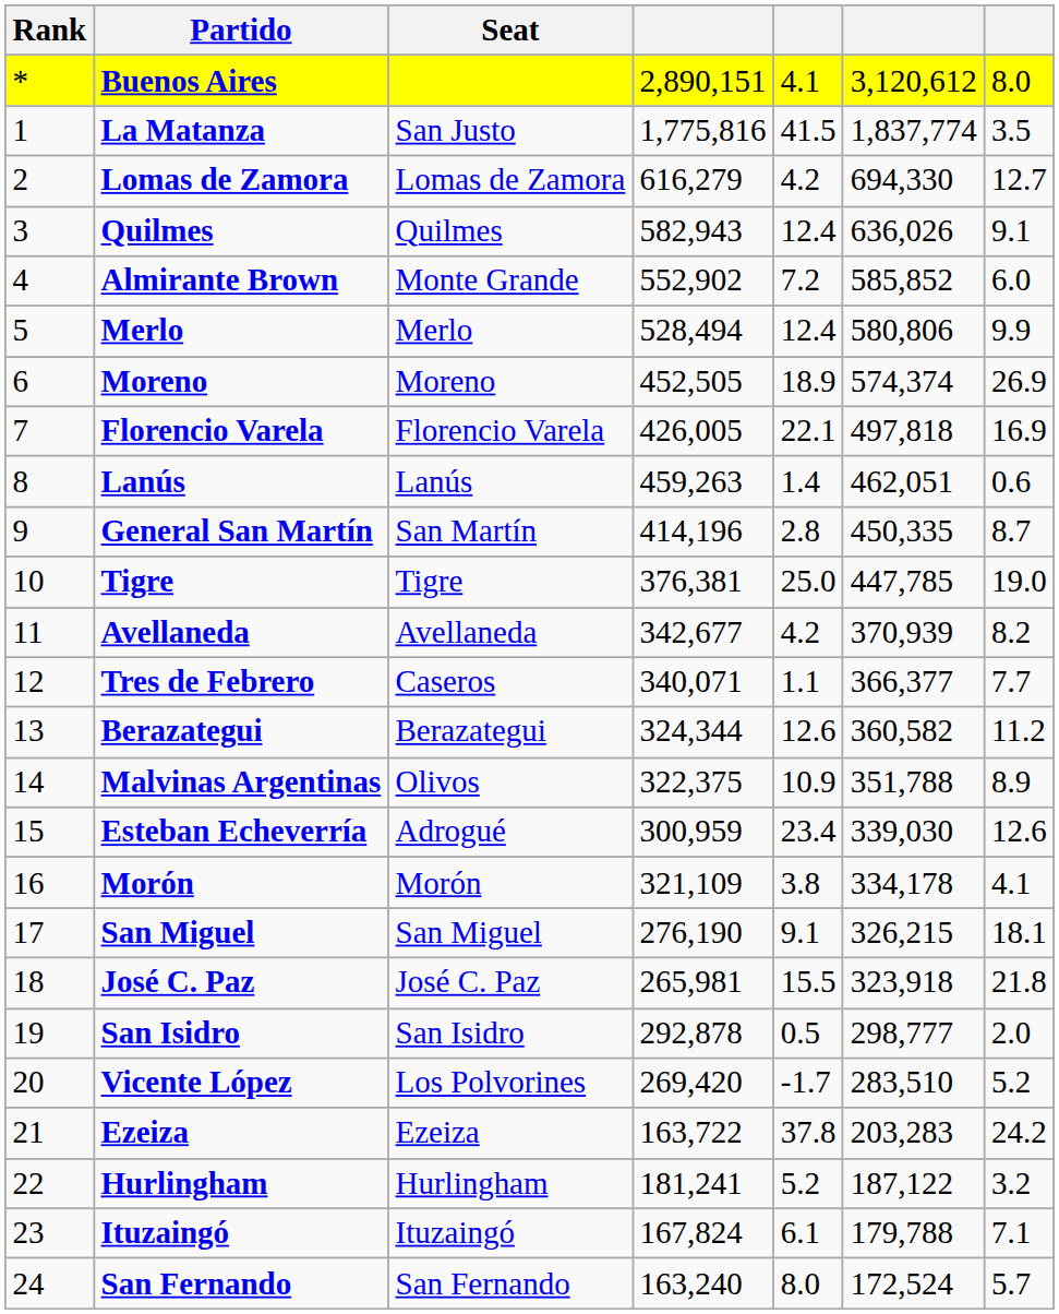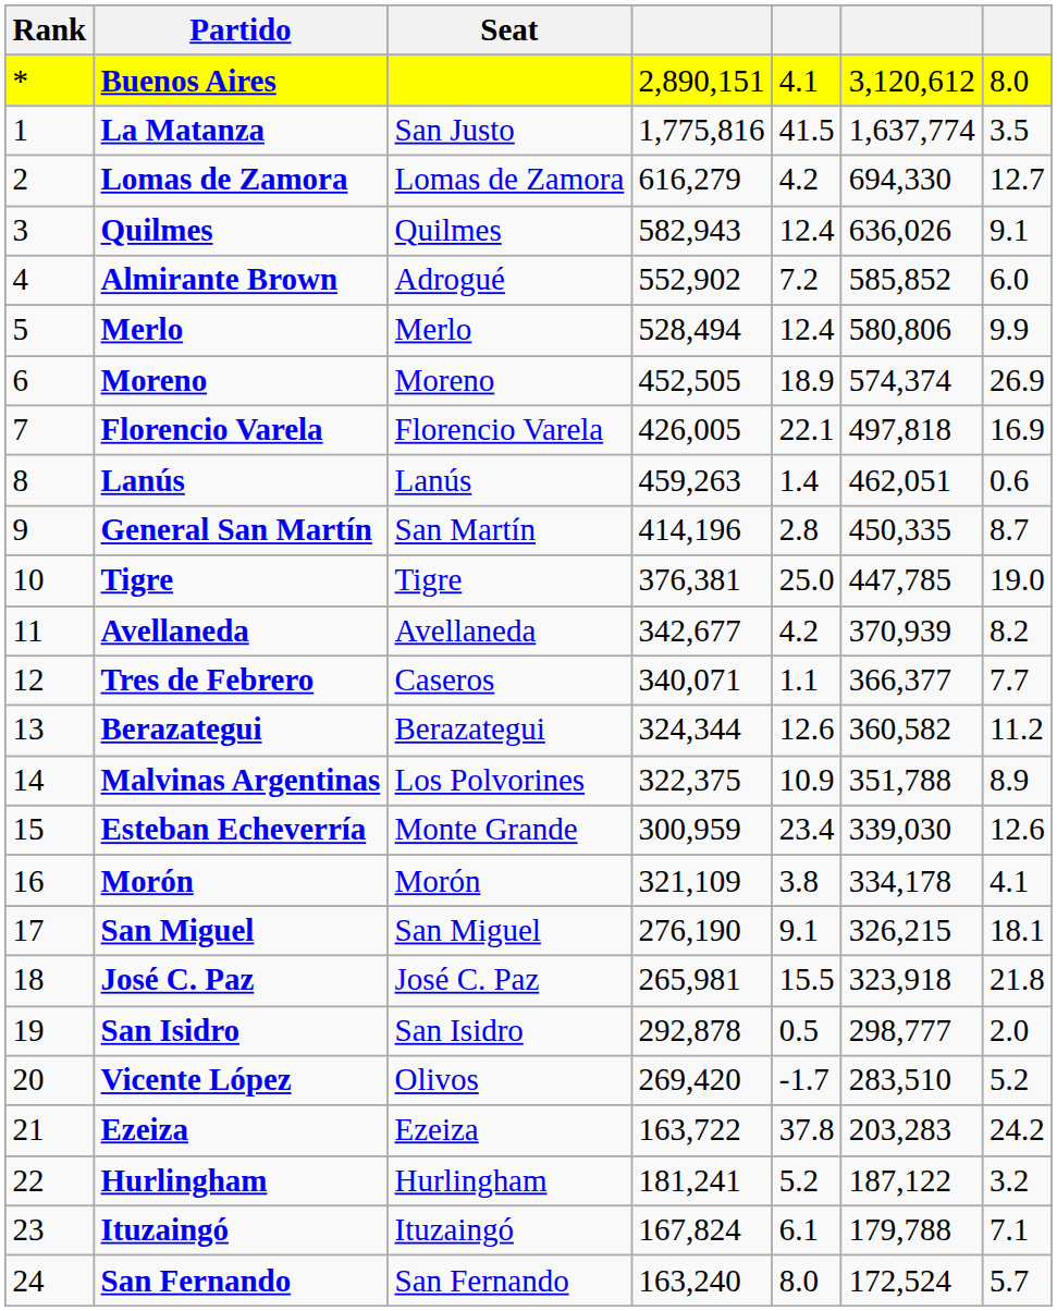 <table class="wikitable sortable">
 <tr>
 <th bgcolor="#c0c0c0">Rank</th>
 <th bgcolor="#c0c0c0"><a href='#'>Partido</a></th>
 <th bgcolor="#c0c0c0">Seat</th>
 <th bgcolor="#c0c0c0"></th>
 <th bgcolor="#c0c0c0"></th>
 <th bgcolor="#c0c0c0"></th>
 <th bgcolor="#c0c0c0"></th>
 </tr>
 <tr>
 <td bgcolor="#FFFFOO">*</td>
 <td bgcolor="#FFFFOO"><strong><a href='#'>Buenos Aires</a></strong></td>
 <td bgcolor="#FFFFOO"></td>
 <td bgcolor="#FFFFOO">2,890,151</td>
 <td bgcolor="#FFFFOO">4.1</td>
 <td bgcolor="#FFFFOO">3,120,612</td>
 <td bgcolor="#FFFFOO">8.0</td>
 </tr>
 <tr>
 <td>1</td>
 <td><strong><a href='#'>La Matanza</a></strong></td>
 <td><a href='#'>San Justo</a></td>
 <td>1,775,816</td>
 <td>41.5</td>
-<td>1,837,774</td>
+<td>1,637,774</td>
 <td>3.5</td>
 </tr>
 <tr>
 <td>2</td>
 <td><strong><a href='#'>Lomas de Zamora</a></strong></td>
 <td><a href='#'>Lomas de Zamora</a></td>
 <td>616,279</td>
 <td>4.2</td>
 <td>694,330</td>
 <td>12.7</td>
 </tr>
 <tr>
 <td>3</td>
 <td><strong><a href='#'>Quilmes</a></strong></td>
 <td><a href='#'>Quilmes</a></td>
 <td>582,943</td>
 <td>12.4</td>
 <td>636,026</td>
 <td>9.1</td>
 </tr>
 <tr>
 <td>4</td>
 <td><strong><a href='#'>Almirante Brown</a></strong></td>
-<td><a href='#'>Monte Grande</a></td>
+<td><a href='#'>Adrogué</a></td>
 <td>552,902</td>
 <td>7.2</td>
 <td>585,852</td>
 <td>6.0</td>
 </tr>
 <tr>
 <td>5</td>
 <td><strong><a href='#'>Merlo</a></strong></td>
 <td><a href='#'>Merlo</a></td>
 <td>528,494</td>
 <td>12.4</td>
 <td>580,806</td>
 <td>9.9</td>
 </tr>
 <tr>
 <td>6</td>
 <td><strong><a href='#'>Moreno</a></strong></td>
 <td><a href='#'>Moreno</a></td>
 <td>452,505</td>
 <td>18.9</td>
 <td>574,374</td>
 <td>26.9</td>
 </tr>
 <tr>
 <td>7</td>
 <td><strong><a href='#'>Florencio Varela</a></strong></td>
 <td><a href='#'>Florencio Varela</a></td>
 <td>426,005</td>
 <td>22.1</td>
 <td>497,818</td>
 <td>16.9</td>
 </tr>
 <tr>
 <td>8</td>
 <td><strong><a href='#'>Lanús</a></strong></td>
 <td><a href='#'>Lanús</a></td>
 <td>459,263</td>
 <td>1.4</td>
 <td>462,051</td>
 <td>0.6</td>
 </tr>
 <tr>
 <td>9</td>
 <td><strong><a href='#'>General San Martín</a></strong></td>
 <td><a href='#'>San Martín</a></td>
 <td>414,196</td>
 <td>2.8</td>
 <td>450,335</td>
 <td>8.7</td>
 </tr>
 <tr>
 <td>10</td>
 <td><strong><a href='#'>Tigre</a></strong></td>
 <td><a href='#'>Tigre</a></td>
 <td>376,381</td>
 <td>25.0</td>
 <td>447,785</td>
 <td>19.0</td>
 </tr>
 <tr>
 <td>11</td>
 <td><strong><a href='#'>Avellaneda</a></strong></td>
 <td><a href='#'>Avellaneda</a></td>
 <td>342,677</td>
 <td>4.2</td>
 <td>370,939</td>
 <td>8.2</td>
 </tr>
 <tr>
 <td>12</td>
 <td><strong><a href='#'>Tres de Febrero</a></strong></td>
 <td><a href='#'>Caseros</a></td>
 <td>340,071</td>
 <td>1.1</td>
 <td>366,377</td>
 <td>7.7</td>
 </tr>
 <tr>
 <td>13</td>
 <td><strong><a href='#'>Berazategui</a></strong></td>
 <td><a href='#'>Berazategui</a></td>
 <td>324,344</td>
 <td>12.6</td>
 <td>360,582</td>
 <td>11.2</td>
 </tr>
 <tr>
 <td>14</td>
 <td><strong><a href='#'>Malvinas Argentinas</a></strong></td>
-<td><a href='#'>Olivos</a></td>
+<td><a href='#'>Los Polvorines</a></td>
 <td>322,375</td>
 <td>10.9</td>
 <td>351,788</td>
 <td>8.9</td>
 </tr>
 <tr>
 <td>15</td>
 <td><strong><a href='#'>Esteban Echeverría</a></strong></td>
-<td><a href='#'>Adrogué</a></td>
+<td><a href='#'>Monte Grande</a></td>
 <td>300,959</td>
 <td>23.4</td>
 <td>339,030</td>
 <td>12.6</td>
 </tr>
 <tr>
 <td>16</td>
 <td><strong><a href='#'>Morón</a></strong></td>
 <td><a href='#'>Morón</a></td>
 <td>321,109</td>
 <td>3.8</td>
 <td>334,178</td>
 <td>4.1</td>
 </tr>
 <tr>
 <td>17</td>
 <td><strong><a href='#'>San Miguel</a></strong></td>
 <td><a href='#'>San Miguel</a></td>
 <td>276,190</td>
 <td>9.1</td>
 <td>326,215</td>
 <td>18.1</td>
 </tr>
 <tr>
 <td>18</td>
 <td><strong><a href='#'>José C. Paz</a></strong></td>
 <td><a href='#'>José C. Paz</a></td>
 <td>265,981</td>
 <td>15.5</td>
 <td>323,918</td>
 <td>21.8</td>
 </tr>
 <tr>
 <td>19</td>
 <td><strong><a href='#'>San Isidro</a></strong></td>
 <td><a href='#'>San Isidro</a></td>
 <td>292,878</td>
 <td>0.5</td>
 <td>298,777</td>
 <td>2.0</td>
 </tr>
 <tr>
 <td>20</td>
 <td><strong><a href='#'>Vicente López</a></strong></td>
-<td><a href='#'>Los Polvorines</a></td>
+<td><a href='#'>Olivos</a></td>
 <td>269,420</td>
 <td>-1.7</td>
 <td>283,510</td>
 <td>5.2</td>
 </tr>
 <tr>
 <td>21</td>
 <td><strong><a href='#'>Ezeiza</a></strong></td>
 <td><a href='#'>Ezeiza</a></td>
 <td>163,722</td>
 <td>37.8</td>
 <td>203,283</td>
 <td>24.2</td>
 </tr>
 <tr>
 <td>22</td>
 <td><strong><a href='#'>Hurlingham</a></strong></td>
 <td><a href='#'>Hurlingham</a></td>
 <td>181,241</td>
 <td>5.2</td>
 <td>187,122</td>
 <td>3.2</td>
 </tr>
 <tr>
 <td>23</td>
 <td><strong><a href='#'>Ituzaingó</a></strong></td>
 <td><a href='#'>Ituzaingó</a></td>
 <td>167,824</td>
 <td>6.1</td>
 <td>179,788</td>
 <td>7.1</td>
 </tr>
 <tr>
 <td>24</td>
 <td><strong><a href='#'>San Fernando</a></strong></td>
 <td><a href='#'>San Fernando</a></td>
 <td>163,240</td>
 <td>8.0</td>
 <td>172,524</td>
 <td>5.7</td>
 </tr>
 <tr>
 </tr>
 </table>
